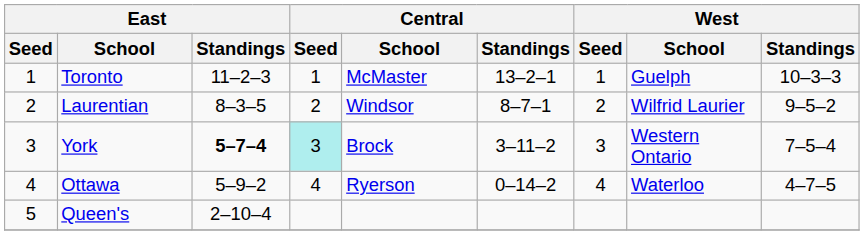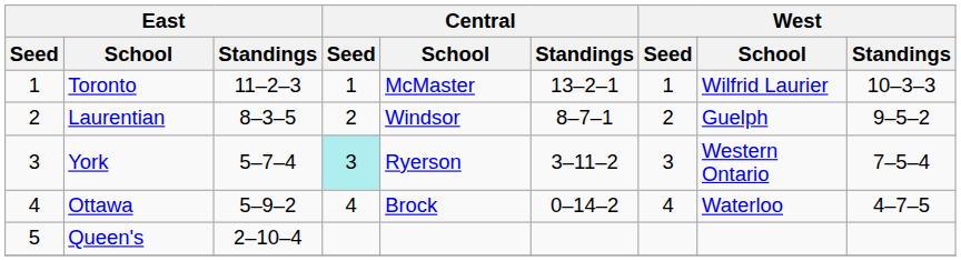 <table class="wikitable">
 <tr>
 <th colspan=3>East</th>
 <th colspan=3>Central</th>
 <th colspan=3>West</th>
 </tr>
 <tr>
 <th>Seed</th>
 <th style="width:110px">School</th>
 <th>Standings</th>
 <th>Seed</th>
 <th style="width:110px">School</th>
 <th>Standings</th>
 <th>Seed</th>
 <th style="width:110px">School</th>
 <th>Standings</th>
 </tr>
 <tr>
 <td align=center>1</td>
 <td><a href='#'>Toronto</a></td>
 <td align=center>11–2–3</td>
 <td align=center>1</td>
 <td><a href='#'>McMaster</a></td>
 <td align=center>13–2–1</td>
 <td align=center>1</td>
-<td><a href='#'>Guelph</a></td>
+<td><a href='#'>Wilfrid Laurier</a></td>
 <td align=center>10–3–3</td>
 </tr>
 <tr>
 <td align=center>2</td>
 <td><a href='#'>Laurentian</a></td>
 <td align=center>8–3–5</td>
 <td align=center>2</td>
 <td><a href='#'>Windsor</a></td>
 <td align=center>8–7–1</td>
 <td align=center>2</td>
-<td><a href='#'>Wilfrid Laurier</a></td>
+<td><a href='#'>Guelph</a></td>
 <td align=center>9–5–2</td>
 </tr>
 <tr>
 <td align=center>3</td>
 <td><a href='#'>York</a></td>
-<td align=center><strong>5–7–4</strong></td>
+<td align=center>5–7–4</td>
 <td align=center style="background: paleturquoise;">3</td>
-<td><a href='#'>Brock</a></td>
+<td><a href='#'>Ryerson</a></td>
 <td align=center>3–11–2</td>
 <td align=center>3</td>
 <td><a href='#'>Western Ontario</a></td>
 <td align=center>7–5–4</td>
 </tr>
 <tr>
 <td align=center>4</td>
 <td><a href='#'>Ottawa</a></td>
 <td align=center>5–9–2</td>
 <td align=center>4</td>
-<td><a href='#'>Ryerson</a></td>
+<td><a href='#'>Brock</a></td>
 <td align=center>0–14–2</td>
 <td align=center>4</td>
 <td><a href='#'>Waterloo</a></td>
 <td align=center>4–7–5</td>
 </tr>
 <tr>
 <td align=center>5</td>
 <td><a href='#'>Queen's</a></td>
 <td align=center>2–10–4</td>
 <td></td>
 <td></td>
 <td></td>
 <td></td>
 <td></td>
 <td></td>
 </tr>
 <tr>
 </tr>
 </table>
